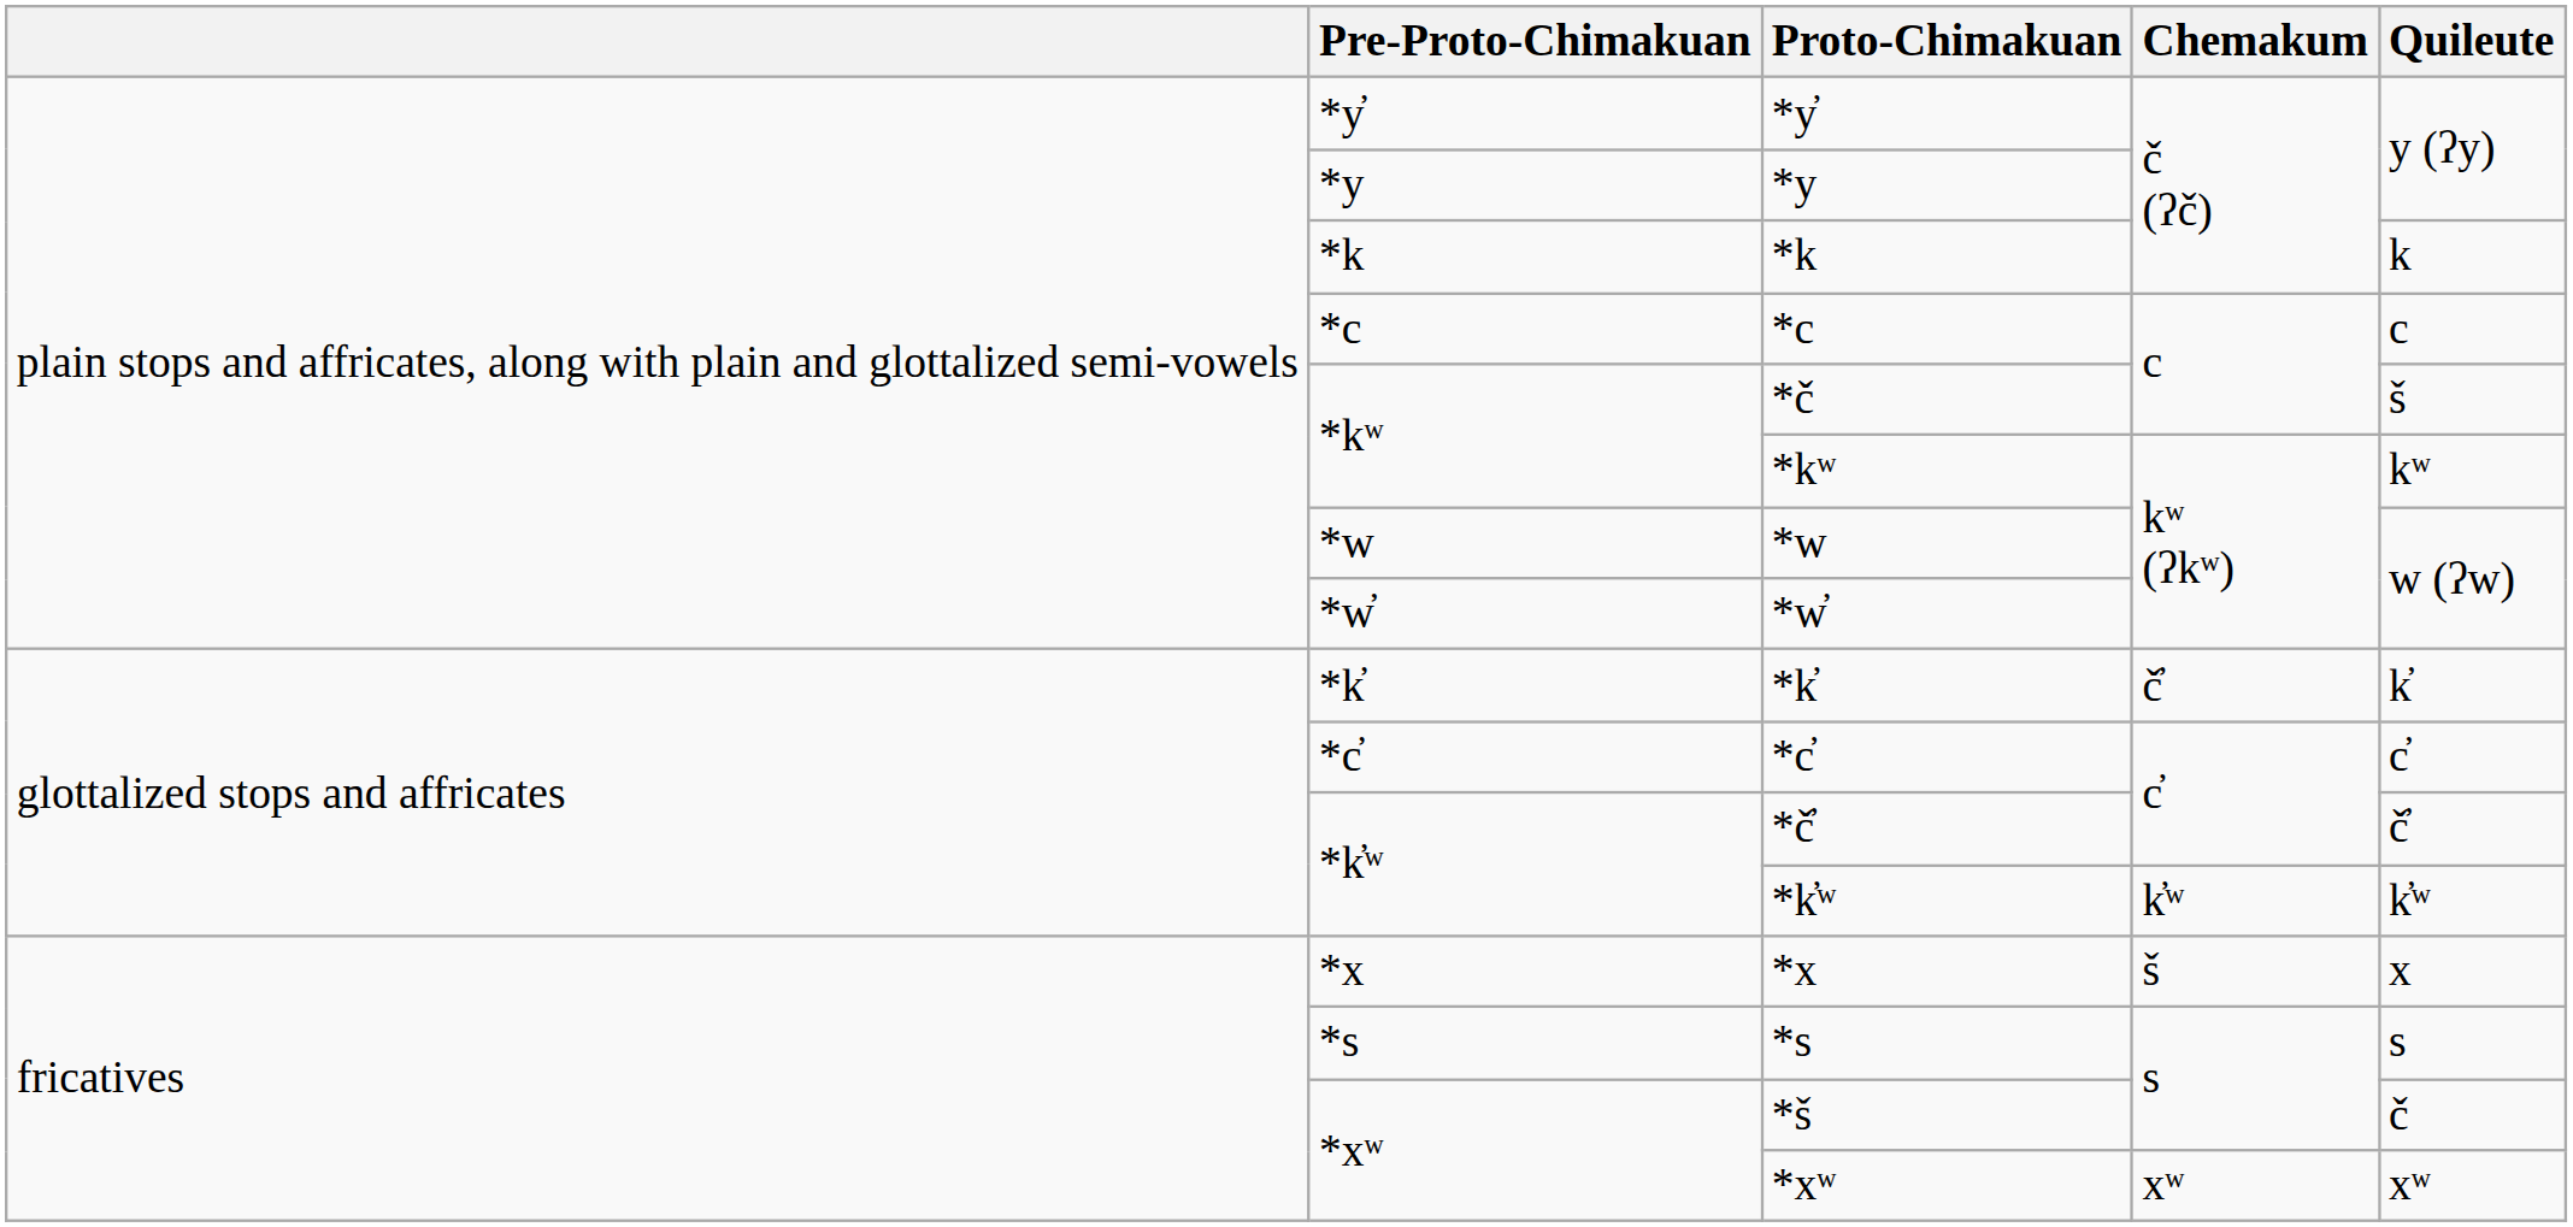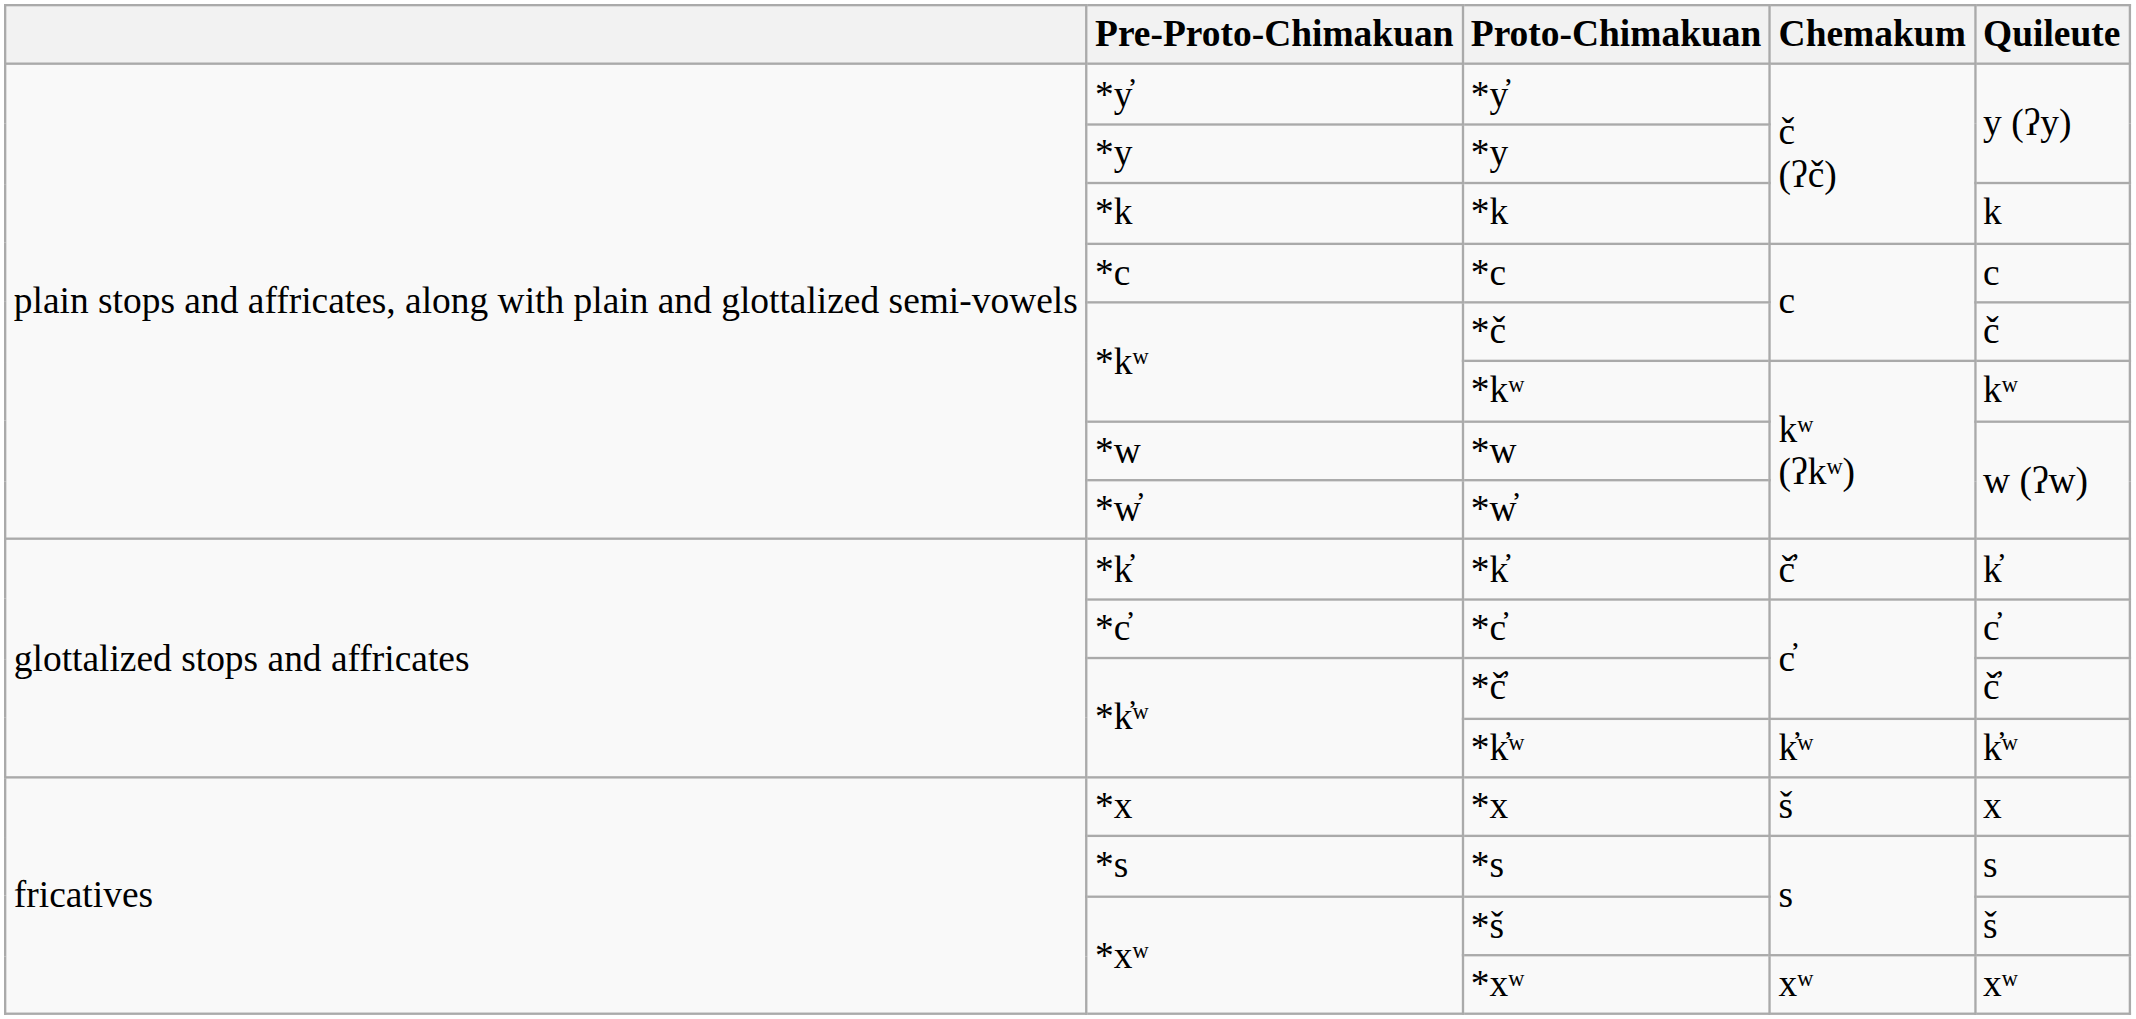 <table class="wikitable">
 <tr>
 <th></th>
 <th>Pre-Proto-Chimakuan</th>
 <th>Proto-Chimakuan</th>
 <th>Chemakum</th>
 <th>Quileute</th>
 </tr>
 <tr>
 <td rowspan="8">plain stops and affricates, along with plain and glottalized semi-vowels</td>
 <td>*y̓</td>
 <td>*y̓</td>
 <td rowspan="3">č <br>(ʔč)</td>
 <td rowspan="2">y (ʔy)</td>
 </tr>
 <tr>
 <td>*y</td>
 <td>*y</td>
 </tr>
 <tr>
 <td>*k</td>
 <td>*k</td>
 <td>k</td>
 </tr>
 <tr>
 <td>*c</td>
 <td>*c</td>
 <td rowspan="2">c </td>
 <td>c </td>
 </tr>
 <tr>
 <td rowspan="2">*kʷ</td>
 <td>*č</td>
-<td>š </td>
+<td>č </td>
 </tr>
 <tr>
 <td>*kʷ</td>
 <td rowspan="3">kʷ <br>(ʔkʷ)</td>
 <td>kʷ</td>
 </tr>
 <tr>
 <td>*w</td>
 <td>*w</td>
 <td rowspan="2">w (ʔw)</td>
 </tr>
 <tr>
 <td>*w̓</td>
 <td>*w̓</td>
 </tr>
 <tr>
 <td rowspan="4">glottalized stops and affricates</td>
 <td>*k̓</td>
 <td>*k̓</td>
 <td>č̓ </td>
 <td>k̓</td>
 </tr>
 <tr>
 <td>*c̓</td>
 <td>*c̓</td>
 <td rowspan="2">c̓ </td>
 <td>c̓ </td>
 </tr>
 <tr>
 <td rowspan="2">*k̓ʷ</td>
 <td>*č̓</td>
 <td>č̓ </td>
 </tr>
 <tr>
 <td>*k̓ʷ</td>
 <td>k̓ʷ </td>
 <td>k̓ʷ</td>
 </tr>
 <tr>
 <td rowspan="4">fricatives</td>
 <td>*x</td>
 <td>*x</td>
 <td>š </td>
 <td>x</td>
 </tr>
 <tr>
 <td>*s</td>
 <td>*s</td>
 <td rowspan="2">s</td>
 <td>s</td>
 </tr>
 <tr>
 <td rowspan="2">*xʷ</td>
 <td>*š</td>
-<td>č </td>
+<td>š </td>
 </tr>
 <tr>
 <td>*xʷ</td>
 <td>xʷ </td>
 <td>xʷ</td>
 </tr>
 </table>
